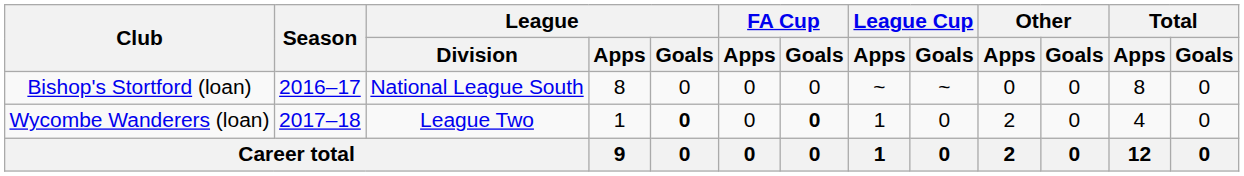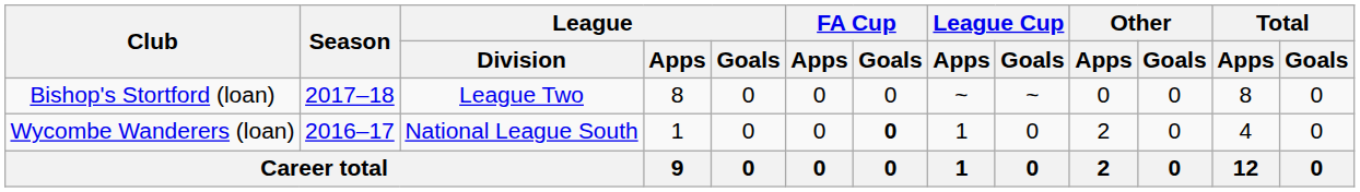 <table class="wikitable" style="text-align:center">
 <tr>
 <th rowspan="2">Club</th>
 <th rowspan="2">Season</th>
 <th colspan="3">League</th>
 <th colspan="2"><a href='#'>FA Cup</a></th>
 <th colspan="2"><a href='#'>League Cup</a></th>
 <th colspan="2">Other</th>
 <th colspan="2">Total</th>
 </tr>
 <tr>
 <th>Division</th>
 <th>Apps</th>
 <th>Goals</th>
 <th>Apps</th>
 <th>Goals</th>
 <th>Apps</th>
 <th>Goals</th>
 <th>Apps</th>
 <th>Goals</th>
 <th>Apps</th>
 <th>Goals</th>
 </tr>
 <tr>
 <td><a href='#'>Bishop's Stortford</a> (loan)</td>
-<td><a href='#'>2016–17</a></td>
-<td><a href='#'>National League South</a></td>
+<td><a href='#'>2017–18</a></td>
+<td><a href='#'>League Two</a></td>
 <td>8</td>
 <td>0</td>
 <td>0</td>
 <td>0</td>
 <td>~</td>
 <td>~</td>
 <td>0</td>
 <td>0</td>
 <td>8</td>
 <td>0</td>
 </tr>
 <tr>
 <td><a href='#'>Wycombe Wanderers</a> (loan)</td>
-<td><a href='#'>2017–18</a></td>
-<td><a href='#'>League Two</a></td>
+<td><a href='#'>2016–17</a></td>
+<td><a href='#'>National League South</a></td>
 <td>1</td>
-<td><strong>0</strong></td>
+<td>0</td>
 <td>0</td>
 <td><strong>0</strong></td>
 <td>1</td>
 <td>0</td>
 <td>2</td>
 <td>0</td>
 <td>4</td>
 <td>0</td>
 </tr>
 <tr>
 <th colspan="3">Career total</th>
 <th>9</th>
 <th>0</th>
 <th>0</th>
 <th>0</th>
 <th>1</th>
 <th>0</th>
 <th>2</th>
 <th>0</th>
 <th>12</th>
 <th>0</th>
 </tr>
 </table>
